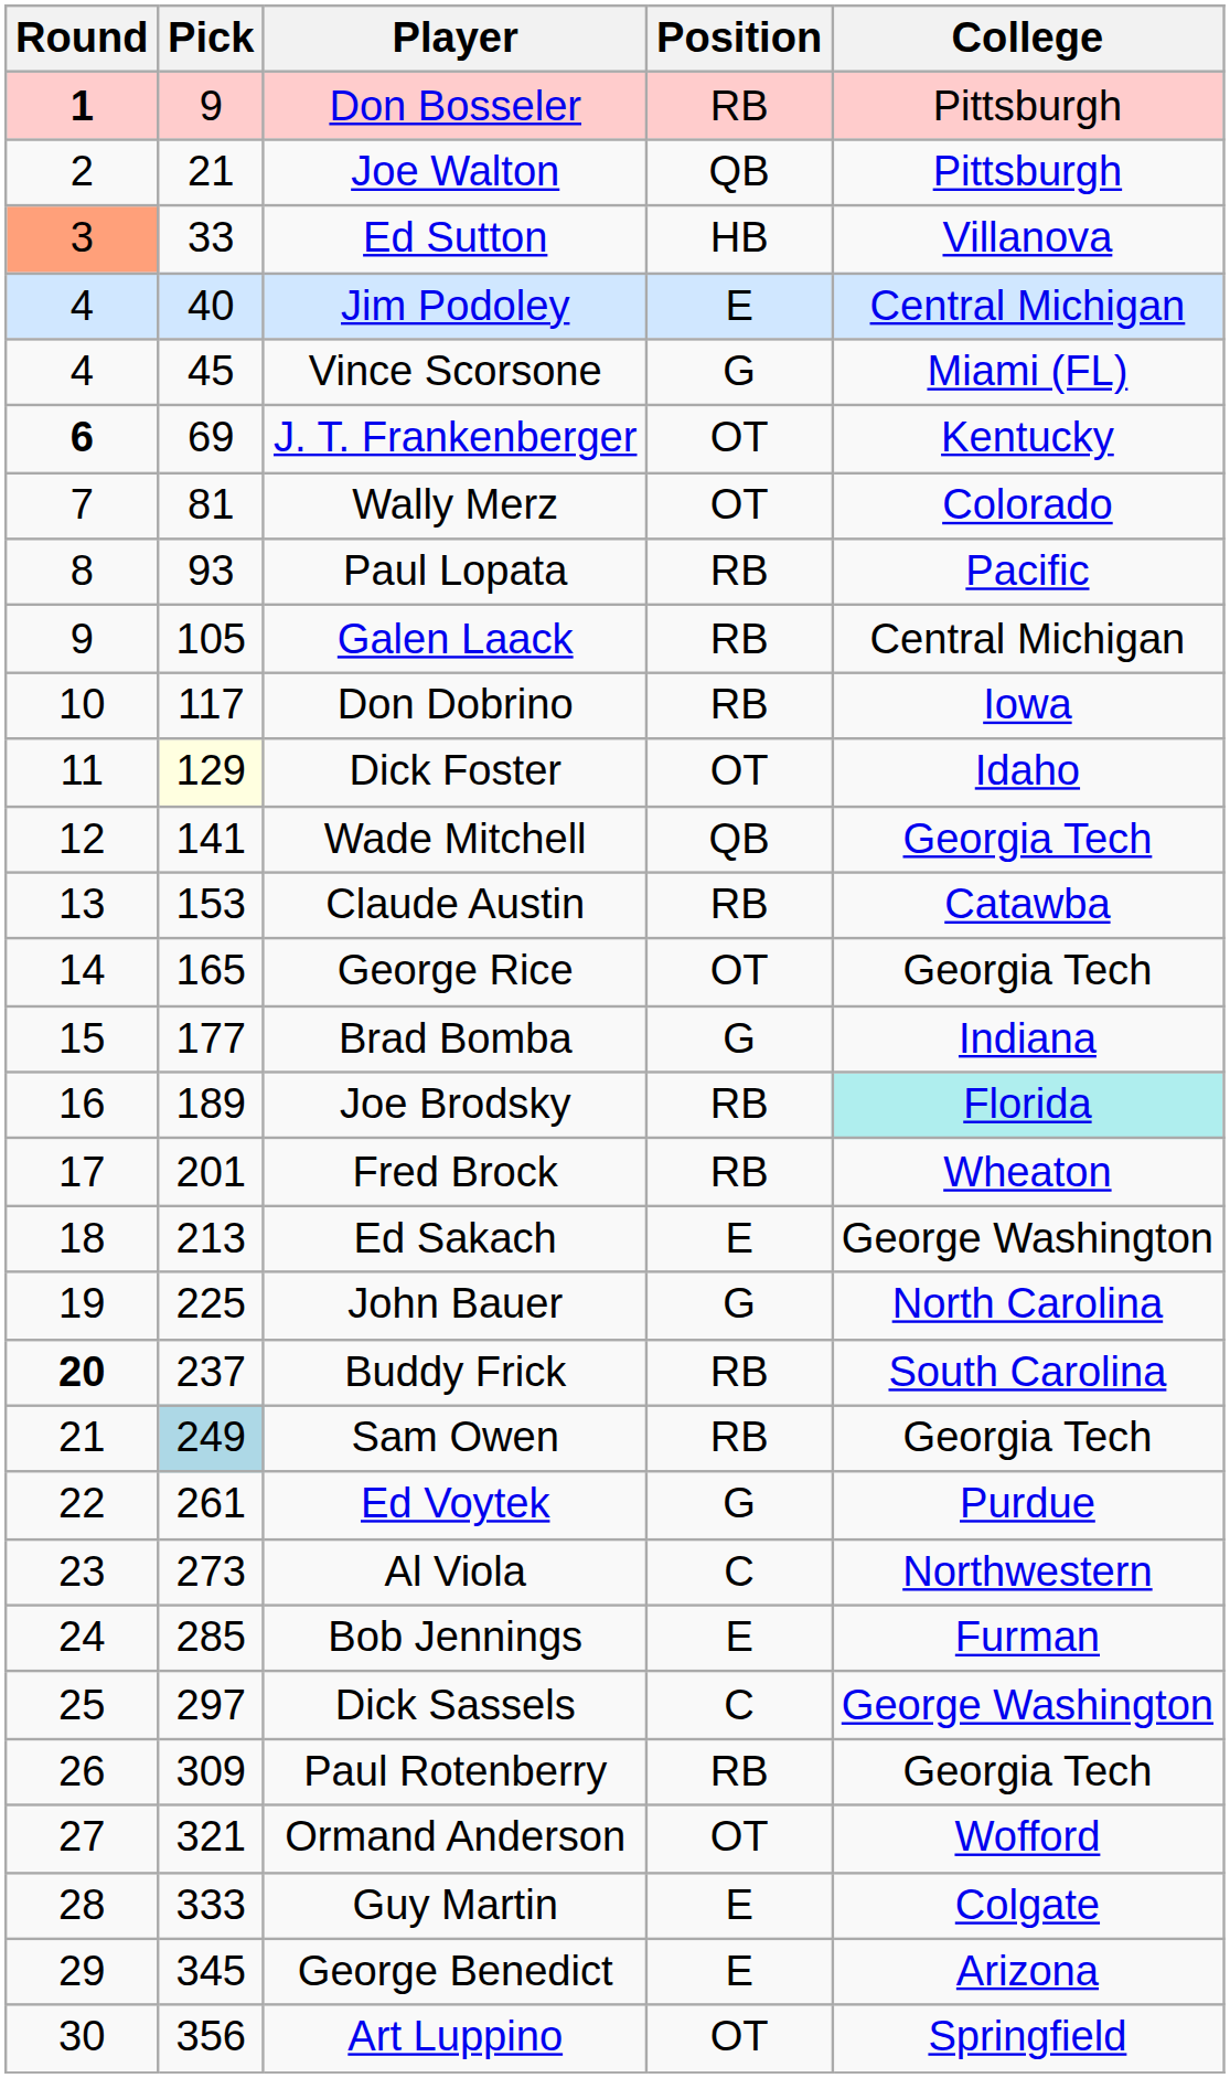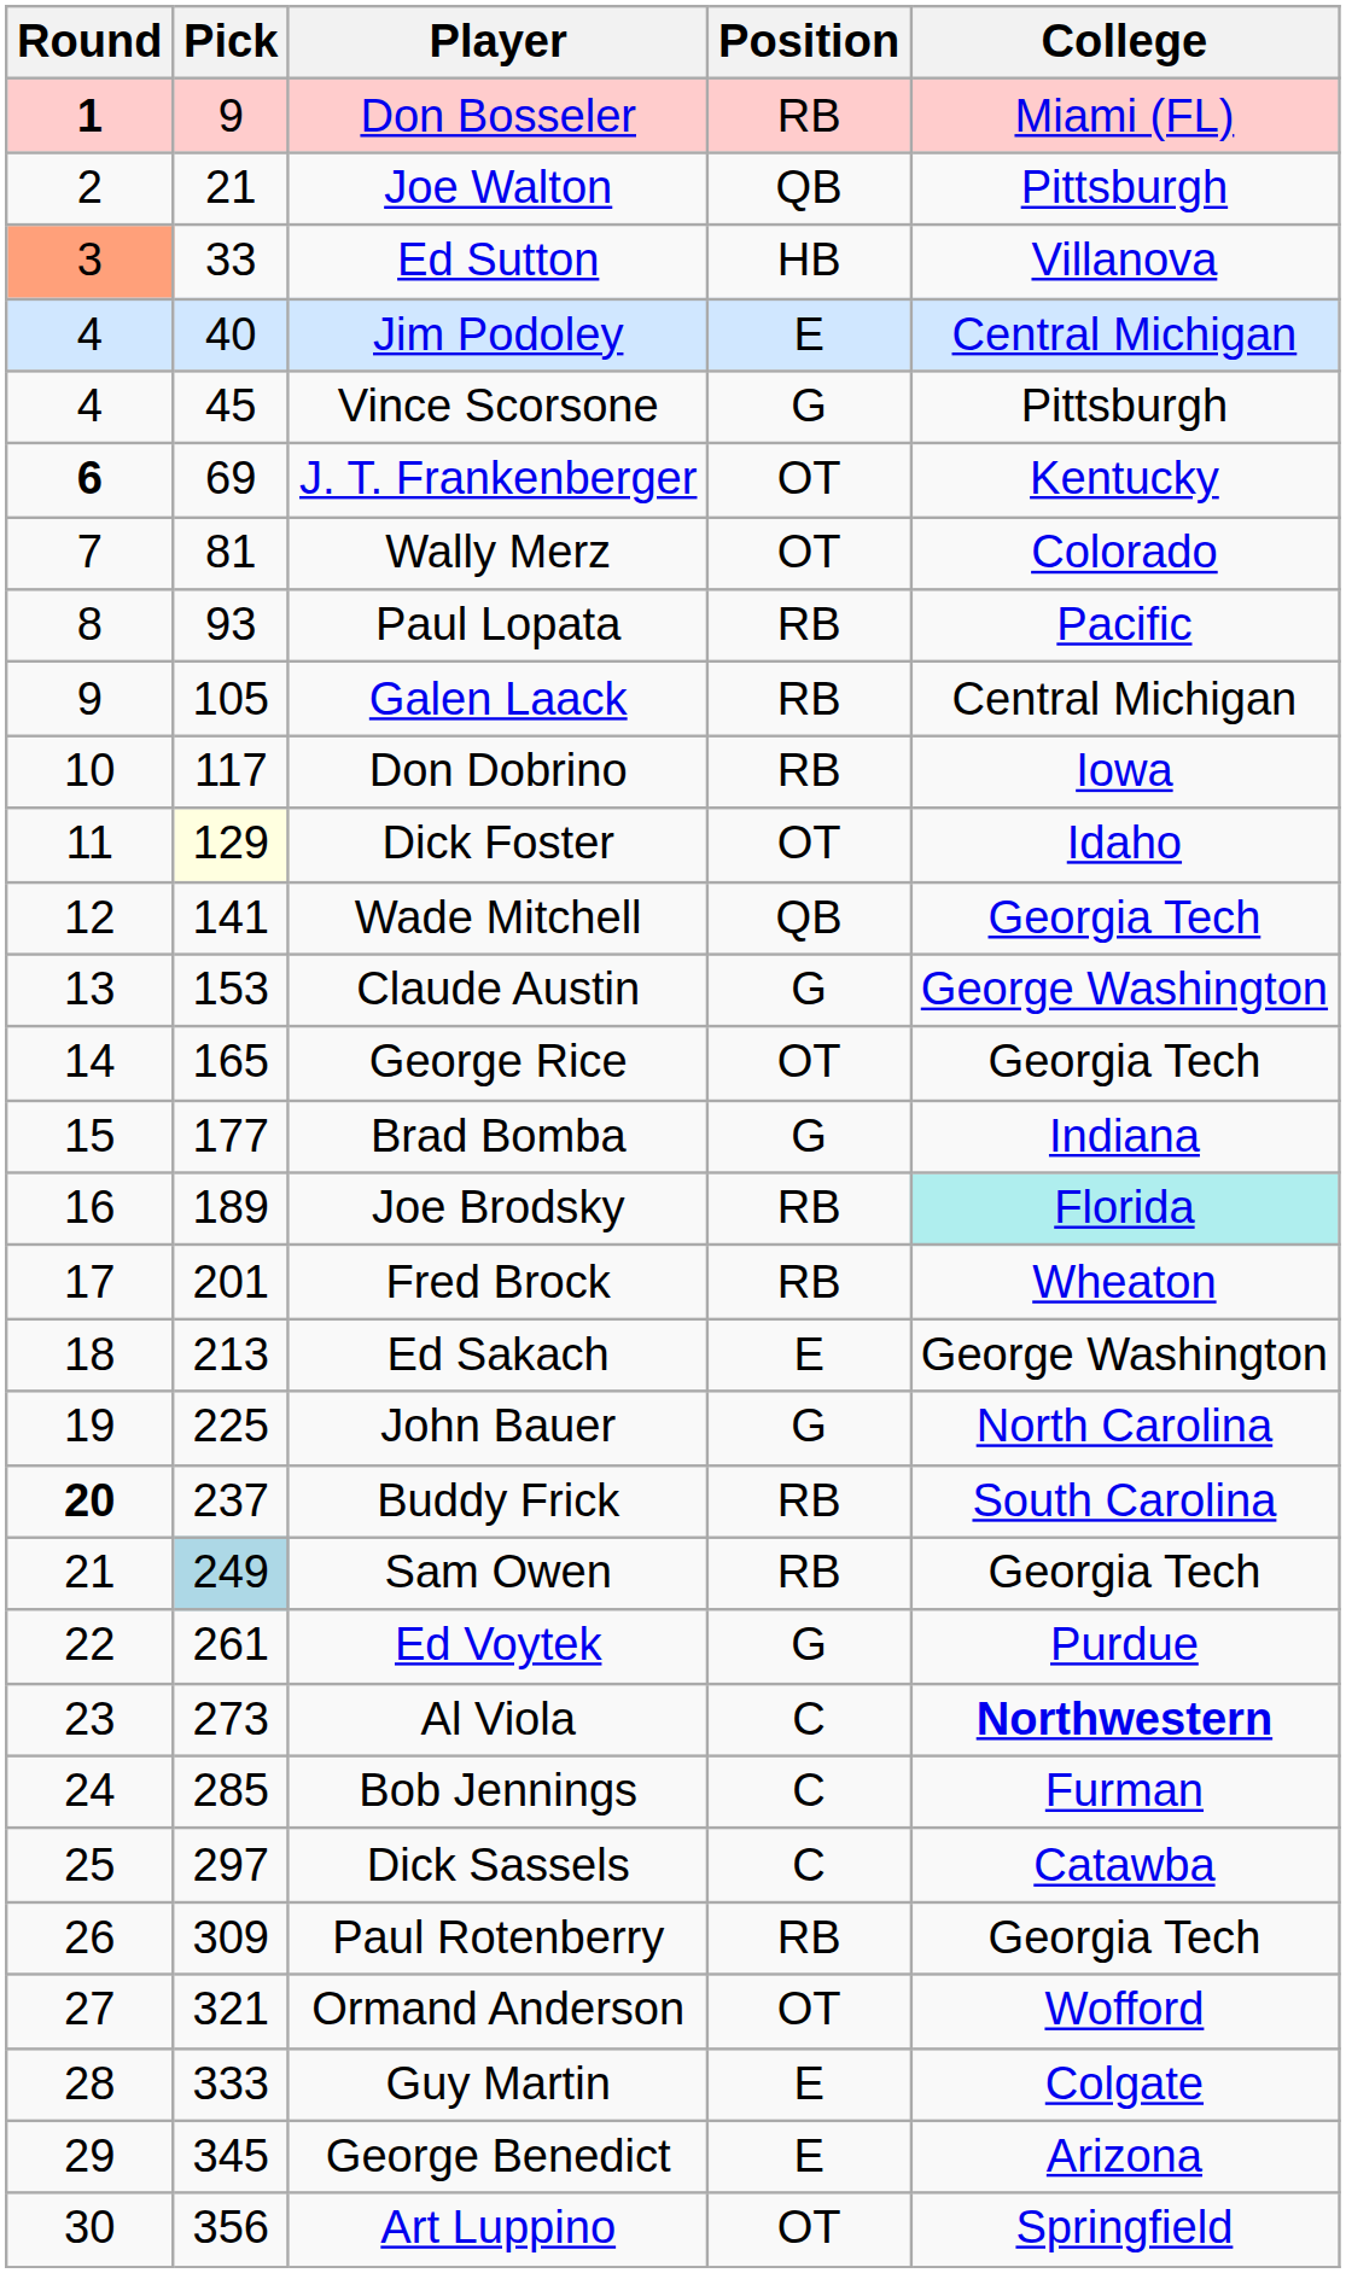 <table class="wikitable sortable sortable"  style="text-align:center;">
 <tr>
 <th>Round</th>
 <th>Pick</th>
 <th>Player</th>
 <th>Position</th>
 <th>College</th>
 </tr>
 <tr style="background:#fcc;">
 <td><strong>1</strong></td>
 <td>9</td>
 <td><a href='#'>Don Bosseler</a></td>
 <td>RB</td>
-<td>Pittsburgh</td>
+<td><a href='#'>Miami (FL)</a></td>
 </tr>
 <tr>
 <td>2</td>
 <td>21</td>
 <td><a href='#'>Joe Walton</a></td>
 <td>QB</td>
 <td><a href='#'>Pittsburgh</a></td>
 </tr>
 <tr>
 <td style="background: lightsalmon;">3</td>
 <td>33</td>
 <td><a href='#'>Ed Sutton</a></td>
 <td>HB</td>
 <td><a href='#'>Villanova</a></td>
 </tr>
 <tr style="background:#d0e7ff;">
 <td>4</td>
 <td>40</td>
 <td><a href='#'>Jim Podoley</a></td>
 <td>E</td>
 <td><a href='#'>Central Michigan</a></td>
 </tr>
 <tr>
 <td>4</td>
 <td>45</td>
 <td>Vince Scorsone</td>
 <td>G</td>
-<td><a href='#'>Miami (FL)</a></td>
+<td>Pittsburgh</td>
 </tr>
 <tr>
 <td><strong>6</strong></td>
 <td>69</td>
 <td><a href='#'>J. T. Frankenberger</a></td>
 <td>OT</td>
 <td><a href='#'>Kentucky</a></td>
 </tr>
 <tr>
 <td>7</td>
 <td>81</td>
 <td>Wally Merz</td>
 <td>OT</td>
 <td><a href='#'>Colorado</a></td>
 </tr>
 <tr>
 <td>8</td>
 <td>93</td>
 <td>Paul Lopata</td>
 <td>RB</td>
 <td><a href='#'>Pacific</a></td>
 </tr>
 <tr>
 <td>9</td>
 <td>105</td>
 <td><a href='#'>Galen Laack</a></td>
 <td>RB</td>
 <td>Central Michigan</td>
 </tr>
 <tr>
 <td>10</td>
 <td>117</td>
 <td>Don Dobrino</td>
 <td>RB</td>
 <td><a href='#'>Iowa</a></td>
 </tr>
 <tr>
 <td>11</td>
 <td style="background: lightyellow;">129</td>
 <td>Dick Foster</td>
 <td>OT</td>
 <td><a href='#'>Idaho</a></td>
 </tr>
 <tr>
 <td>12</td>
 <td>141</td>
 <td>Wade Mitchell</td>
 <td>QB</td>
 <td><a href='#'>Georgia Tech</a></td>
 </tr>
 <tr>
 <td>13</td>
 <td>153</td>
 <td>Claude Austin</td>
-<td>RB</td>
-<td><a href='#'>Catawba</a></td>
+<td>G</td>
+<td><a href='#'>George Washington</a></td>
 </tr>
 <tr>
 <td>14</td>
 <td>165</td>
 <td>George Rice</td>
 <td>OT</td>
 <td>Georgia Tech</td>
 </tr>
 <tr>
 <td>15</td>
 <td>177</td>
 <td>Brad Bomba</td>
 <td>G</td>
 <td><a href='#'>Indiana</a></td>
 </tr>
 <tr>
 <td>16</td>
 <td>189</td>
 <td>Joe Brodsky</td>
 <td>RB</td>
 <td style="background: paleturquoise;"><a href='#'>Florida</a></td>
 </tr>
 <tr>
 <td>17</td>
 <td>201</td>
 <td>Fred Brock</td>
 <td>RB</td>
 <td><a href='#'>Wheaton</a></td>
 </tr>
 <tr>
 <td>18</td>
 <td>213</td>
 <td>Ed Sakach</td>
 <td>E</td>
 <td>George Washington</td>
 </tr>
 <tr>
 <td>19</td>
 <td>225</td>
 <td>John Bauer</td>
 <td>G</td>
 <td><a href='#'>North Carolina</a></td>
 </tr>
 <tr>
 <td><strong>20</strong></td>
 <td>237</td>
 <td>Buddy Frick</td>
 <td>RB</td>
 <td><a href='#'>South Carolina</a></td>
 </tr>
 <tr>
 <td>21</td>
 <td style="background: lightblue;">249</td>
 <td>Sam Owen</td>
 <td>RB</td>
 <td>Georgia Tech</td>
 </tr>
 <tr>
 <td>22</td>
 <td>261</td>
 <td><a href='#'>Ed Voytek</a></td>
 <td>G</td>
 <td><a href='#'>Purdue</a></td>
 </tr>
 <tr>
 <td>23</td>
 <td>273</td>
 <td>Al Viola</td>
 <td>C</td>
-<td><a href='#'>Northwestern</a></td>
+<td><strong><a href='#'>Northwestern</a></strong></td>
 </tr>
 <tr>
 <td>24</td>
 <td>285</td>
 <td>Bob Jennings</td>
-<td>E</td>
+<td>C</td>
 <td><a href='#'>Furman</a></td>
 </tr>
 <tr>
 <td>25</td>
 <td>297</td>
 <td>Dick Sassels</td>
 <td>C</td>
-<td><a href='#'>George Washington</a></td>
+<td><a href='#'>Catawba</a></td>
 </tr>
 <tr>
 <td>26</td>
 <td>309</td>
 <td>Paul Rotenberry</td>
 <td>RB</td>
 <td>Georgia Tech</td>
 </tr>
 <tr>
 <td>27</td>
 <td>321</td>
 <td>Ormand Anderson</td>
 <td>OT</td>
 <td><a href='#'>Wofford</a></td>
 </tr>
 <tr>
 <td>28</td>
 <td>333</td>
 <td>Guy Martin</td>
 <td>E</td>
 <td><a href='#'>Colgate</a></td>
 </tr>
 <tr>
 <td>29</td>
 <td>345</td>
 <td>George Benedict</td>
 <td>E</td>
 <td><a href='#'>Arizona</a></td>
 </tr>
 <tr>
 <td>30</td>
 <td>356</td>
 <td><a href='#'>Art Luppino</a></td>
 <td>OT</td>
 <td><a href='#'>Springfield</a></td>
 </tr>
 </table>
